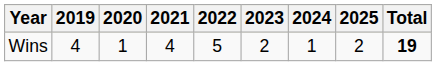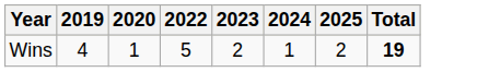 <table class="wikitable">
 <tr style="background:#ffc;">
 <th>Year</th>
 <th>2019</th>
 <th>2020</th>
-<th>2021</th>
 <th>2022</th>
 <th>2023</th>
 <th>2024</th>
 <th>2025</th>
 <th>Total</th>
 </tr>
 <tr align=center>
 <td>Wins</td>
 <td>4</td>
 <td>1</td>
-<td>4</td>
 <td>5</td>
 <td>2</td>
 <td>1</td>
 <td>2</td>
 <td><strong>19</strong></td>
 </tr>
 </table>
